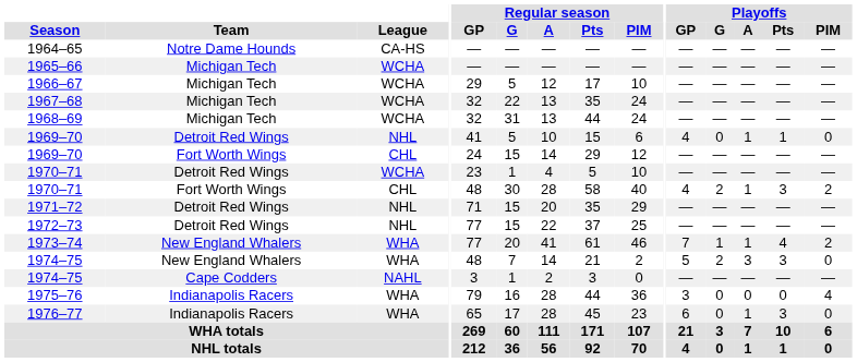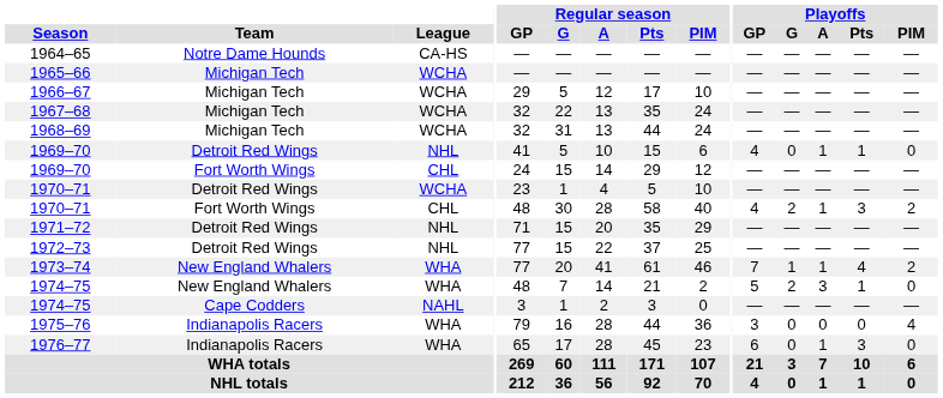 <table border="0" cellpadding="1" cellspacing="0" style="text-align:center; width:60em">
 <tr bgcolor="#e0e0e0">
 <th colspan="3" bgcolor="#ffffff"></th>
 <th rowspan="100" bgcolor="#ffffff"></th>
 <th colspan="5"><a href='#'>Regular season</a></th>
 <th rowspan="100" bgcolor="#ffffff"></th>
 <th colspan="5"><a href='#'>Playoffs</a></th>
 </tr>
 <tr bgcolor="#e0e0e0">
 <th><a href='#'>Season</a></th>
 <th>Team</th>
 <th>League</th>
 <th>GP</th>
 <th><a href='#'>G</a></th>
 <th><a href='#'>A</a></th>
 <th><a href='#'>Pts</a></th>
 <th><a href='#'>PIM</a></th>
 <th>GP</th>
 <th>G</th>
 <th>A</th>
 <th>Pts</th>
 <th>PIM</th>
 </tr>
 <tr>
 <td>1964–65</td>
 <td><a href='#'>Notre Dame Hounds</a></td>
 <td>CA-HS</td>
 <td>—</td>
 <td>—</td>
 <td>—</td>
 <td>—</td>
 <td>—</td>
 <td>—</td>
 <td>—</td>
 <td>—</td>
 <td>—</td>
 <td>—</td>
 </tr>
 <tr bgcolor="#f0f0f0">
 <td><a href='#'>1965–66</a></td>
 <td><a href='#'>Michigan Tech</a></td>
 <td><a href='#'>WCHA</a></td>
 <td>—</td>
 <td>—</td>
 <td>—</td>
 <td>—</td>
 <td>—</td>
 <td>—</td>
 <td>—</td>
 <td>—</td>
 <td>—</td>
 <td>—</td>
 </tr>
 <tr>
 <td><a href='#'>1966–67</a></td>
 <td>Michigan Tech</td>
 <td>WCHA</td>
 <td>29</td>
 <td>5</td>
 <td>12</td>
 <td>17</td>
 <td>10</td>
 <td>—</td>
 <td>—</td>
 <td>—</td>
 <td>—</td>
 <td>—</td>
 </tr>
 <tr bgcolor="#f0f0f0">
 <td><a href='#'>1967–68</a></td>
 <td>Michigan Tech</td>
 <td>WCHA</td>
 <td>32</td>
 <td>22</td>
 <td>13</td>
 <td>35</td>
 <td>24</td>
 <td>—</td>
 <td>—</td>
 <td>—</td>
 <td>—</td>
 <td>—</td>
 </tr>
 <tr>
 <td><a href='#'>1968–69</a></td>
 <td>Michigan Tech</td>
 <td>WCHA</td>
 <td>32</td>
 <td>31</td>
 <td>13</td>
 <td>44</td>
 <td>24</td>
 <td>—</td>
 <td>—</td>
 <td>—</td>
 <td>—</td>
 <td>—</td>
 </tr>
 <tr bgcolor="#f0f0f0">
 <td><a href='#'>1969–70</a></td>
 <td><a href='#'>Detroit Red Wings</a></td>
 <td><a href='#'>NHL</a></td>
 <td>41</td>
 <td>5</td>
 <td>10</td>
 <td>15</td>
 <td>6</td>
 <td>4</td>
 <td>0</td>
 <td>1</td>
 <td>1</td>
 <td>0</td>
 </tr>
 <tr>
 <td><a href='#'>1969–70</a></td>
 <td><a href='#'>Fort Worth Wings</a></td>
 <td><a href='#'>CHL</a></td>
 <td>24</td>
 <td>15</td>
 <td>14</td>
 <td>29</td>
 <td>12</td>
 <td>—</td>
 <td>—</td>
 <td>—</td>
 <td>—</td>
 <td>—</td>
 </tr>
 <tr bgcolor="#f0f0f0">
 <td><a href='#'>1970–71</a></td>
 <td>Detroit Red Wings</td>
 <td><a href='#'>WCHA</a></td>
 <td>23</td>
 <td>1</td>
 <td>4</td>
 <td>5</td>
 <td>10</td>
 <td>—</td>
 <td>—</td>
 <td>—</td>
 <td>—</td>
 <td>—</td>
 </tr>
 <tr>
 <td><a href='#'>1970–71</a></td>
 <td>Fort Worth Wings</td>
 <td>CHL</td>
 <td>48</td>
 <td>30</td>
 <td>28</td>
 <td>58</td>
 <td>40</td>
 <td>4</td>
 <td>2</td>
 <td>1</td>
 <td>3</td>
 <td>2</td>
 </tr>
 <tr bgcolor="#f0f0f0">
 <td><a href='#'>1971–72</a></td>
 <td>Detroit Red Wings</td>
 <td>NHL</td>
 <td>71</td>
 <td>15</td>
 <td>20</td>
 <td>35</td>
 <td>29</td>
 <td>—</td>
 <td>—</td>
 <td>—</td>
 <td>—</td>
 <td>—</td>
 </tr>
 <tr>
 <td><a href='#'>1972–73</a></td>
 <td>Detroit Red Wings</td>
 <td>NHL</td>
 <td>77</td>
 <td>15</td>
 <td>22</td>
 <td>37</td>
 <td>25</td>
 <td>—</td>
 <td>—</td>
 <td>—</td>
 <td>—</td>
 <td>—</td>
 </tr>
 <tr bgcolor="#f0f0f0">
 <td><a href='#'>1973–74</a></td>
 <td><a href='#'>New England Whalers</a></td>
 <td><a href='#'>WHA</a></td>
 <td>77</td>
 <td>20</td>
 <td>41</td>
 <td>61</td>
 <td>46</td>
 <td>7</td>
 <td>1</td>
 <td>1</td>
 <td>4</td>
 <td>2</td>
 </tr>
 <tr>
 <td><a href='#'>1974–75</a></td>
 <td>New England Whalers</td>
 <td>WHA</td>
 <td>48</td>
 <td>7</td>
 <td>14</td>
 <td>21</td>
 <td>2</td>
 <td>5</td>
 <td>2</td>
 <td>3</td>
-<td>3</td>
+<td>1</td>
 <td>0</td>
 </tr>
 <tr bgcolor="#f0f0f0">
 <td><a href='#'>1974–75</a></td>
 <td><a href='#'>Cape Codders</a></td>
 <td><a href='#'>NAHL</a></td>
 <td>3</td>
 <td>1</td>
 <td>2</td>
 <td>3</td>
 <td>0</td>
 <td>—</td>
 <td>—</td>
 <td>—</td>
 <td>—</td>
 <td>—</td>
 </tr>
 <tr>
 <td><a href='#'>1975–76</a></td>
 <td><a href='#'>Indianapolis Racers</a></td>
 <td>WHA</td>
 <td>79</td>
 <td>16</td>
 <td>28</td>
 <td>44</td>
 <td>36</td>
 <td>3</td>
 <td>0</td>
 <td>0</td>
 <td>0</td>
 <td>4</td>
 </tr>
 <tr bgcolor="#f0f0f0">
 <td><a href='#'>1976–77</a></td>
 <td>Indianapolis Racers</td>
 <td>WHA</td>
 <td>65</td>
 <td>17</td>
 <td>28</td>
 <td>45</td>
 <td>23</td>
 <td>6</td>
 <td>0</td>
 <td>1</td>
 <td>3</td>
 <td>0</td>
 </tr>
 <tr bgcolor="#e0e0e0">
 <th colspan="3">WHA totals</th>
 <th>269</th>
 <th>60</th>
 <th>111</th>
 <th>171</th>
 <th>107</th>
 <th>21</th>
 <th>3</th>
 <th>7</th>
 <th>10</th>
 <th>6</th>
 </tr>
 <tr bgcolor="#e0e0e0">
 <th colspan="3">NHL totals</th>
 <th>212</th>
 <th>36</th>
 <th>56</th>
 <th>92</th>
 <th>70</th>
 <th>4</th>
 <th>0</th>
 <th>1</th>
 <th>1</th>
 <th>0</th>
 </tr>
 </table>
